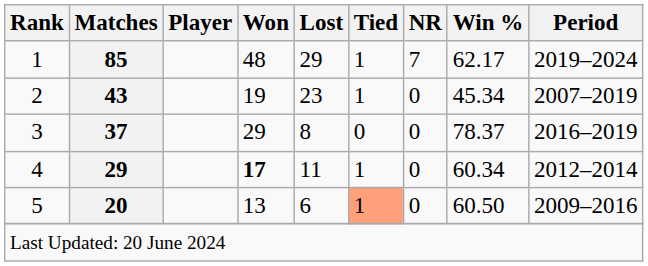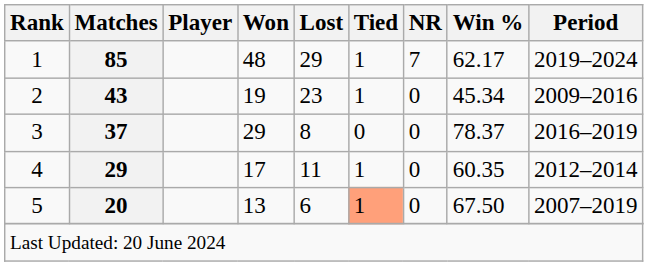 <table class="wikitable plainrowheaders sortable">
 <tr>
 <th scope=col>Rank</th>
 <th scope=col>Matches</th>
 <th scope=col>Player</th>
 <th>Won</th>
 <th>Lost</th>
 <th>Tied</th>
 <th>NR</th>
 <th>Win %</th>
 <th>Period</th>
 </tr>
 <tr>
 <td align=center>1</td>
 <th scope=row style=text-align:center;>85</th>
 <td></td>
 <td>48</td>
 <td>29</td>
 <td>1</td>
 <td>7</td>
 <td>62.17</td>
 <td>2019–2024</td>
 </tr>
 <tr>
 <td align=center>2</td>
 <th scope=row style=text-align:center;>43</th>
 <td></td>
 <td>19</td>
 <td>23</td>
 <td>1</td>
 <td>0</td>
 <td>45.34</td>
-<td>2007–2019</td>
+<td>2009–2016</td>
 </tr>
 <tr>
 <td align=center>3</td>
 <th scope=row style=text-align:center;>37</th>
 <td></td>
 <td>29</td>
 <td>8</td>
 <td>0</td>
 <td>0</td>
 <td>78.37</td>
 <td>2016–2019</td>
 </tr>
 <tr>
 <td align=center>4</td>
 <th scope=row style=text-align:center;>29</th>
 <td></td>
-<td><strong>17</strong></td>
+<td>17</td>
 <td>11</td>
 <td>1</td>
 <td>0</td>
-<td>60.34</td>
+<td>60.35</td>
 <td>2012–2014</td>
 </tr>
 <tr>
 <td align=center>5</td>
 <th scope=row style=text-align:center;>20</th>
 <td></td>
 <td>13</td>
 <td>6</td>
 <td style="background: lightsalmon;">1</td>
 <td>0</td>
-<td>60.50</td>
-<td>2009–2016</td>
+<td>67.50</td>
+<td>2007–2019</td>
 </tr>
 <tr>
 </tr>
 <tr class=sortbottom>
 <td colspan=9><small>Last Updated: 20 June 2024</small></td>
 </tr>
 </table>
